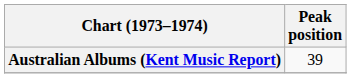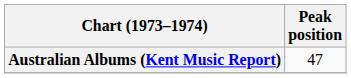 <table class="wikitable sortable plainrowheaders" style="text-align:center;">
 <tr>
 <th scope="col">Chart (1973–1974)</th>
 <th scope="col">Peak<br>position</th>
 </tr>
 <tr>
 <th scope="row">Australian Albums (<a href='#'>Kent Music Report</a>)</th>
-<td>39</td>
+<td>47</td>
 </tr>
 <tr>
 </tr>
 <tr>
 </tr>
 </table>
